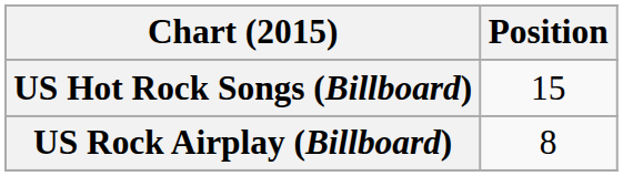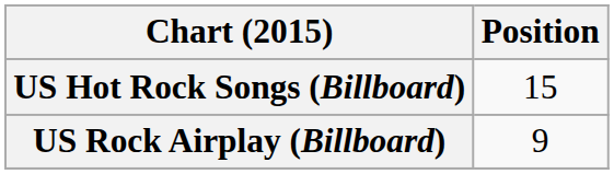 <table class="wikitable plainrowheaders sortable">
 <tr>
 <th>Chart (2015)</th>
 <th>Position</th>
 </tr>
 <tr>
 <th scope="row">US Hot Rock Songs (<em>Billboard</em>)</th>
 <td style="text-align:center;">15</td>
 </tr>
 <tr>
 <th scope="row">US Rock Airplay (<em>Billboard</em>)</th>
-<td style="text-align:center;">8</td>
+<td style="text-align:center;">9</td>
 </tr>
 <tr>
 </tr>
 </table>
